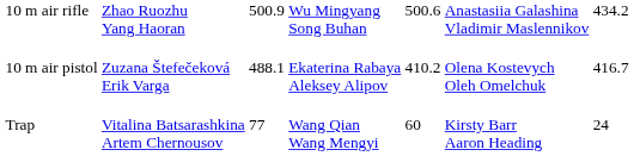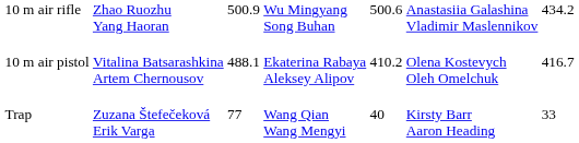 <table>
 <tr>
 <td>10 m air rifle</td>
 <td><br><a href='#'>Zhao Ruozhu</a><br><a href='#'>Yang Haoran</a></td>
 <td>500.9</td>
 <td><br><a href='#'>Wu Mingyang</a><br><a href='#'>Song Buhan</a></td>
 <td>500.6</td>
 <td><br><a href='#'>Anastasiia Galashina</a><br><a href='#'>Vladimir Maslennikov</a></td>
 <td>434.2</td>
 </tr>
 <tr>
 <td>10 m air pistol</td>
-<td><br><a href='#'>Zuzana Štefečeková</a><br><a href='#'>Erik Varga</a></td>
+<td><br><a href='#'>Vitalina Batsarashkina</a><br><a href='#'>Artem Chernousov</a></td>
 <td>488.1</td>
 <td><br><a href='#'>Ekaterina Rabaya</a><br><a href='#'>Aleksey Alipov</a></td>
 <td>410.2</td>
 <td><br><a href='#'>Olena Kostevych</a><br><a href='#'>Oleh Omelchuk</a></td>
 <td>416.7</td>
 </tr>
 <tr>
 <td>Trap</td>
-<td><br><a href='#'>Vitalina Batsarashkina</a><br><a href='#'>Artem Chernousov</a></td>
+<td><br><a href='#'>Zuzana Štefečeková</a><br><a href='#'>Erik Varga</a></td>
 <td>77</td>
 <td><br><a href='#'>Wang Qian</a><br><a href='#'>Wang Mengyi</a></td>
-<td>60</td>
+<td>40</td>
 <td><br><a href='#'>Kirsty Barr</a><br><a href='#'>Aaron Heading</a></td>
-<td>24</td>
+<td>33</td>
 </tr>
 </table>
